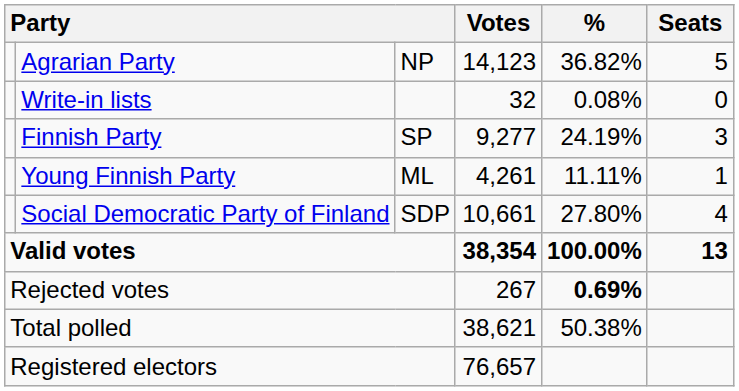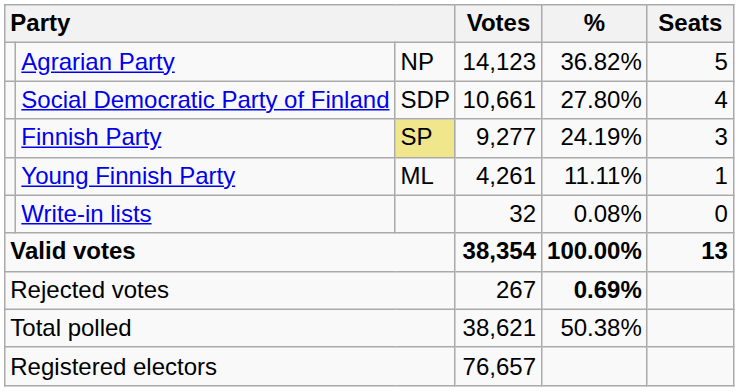 <table class="wikitable" border="1" style="text-align:right;">
 <tr>
 <th style="text-align:left;" colspan=3>Party</th>
 <th align=center width="50">Votes</th>
 <th align=center width="50">%</th>
 <th align=center width="50">Seats</th>
 </tr>
 <tr>
 <td></td>
 <td align=left><a href='#'>Agrarian Party</a></td>
 <td align=left>NP</td>
 <td>14,123</td>
 <td>36.82%</td>
 <td>5</td>
 </tr>
 <tr>
 <td></td>
-<td align=left><a href='#'>Write-in lists</a></td>
-<td align=left></td>
-<td>32</td>
-<td>0.08%</td>
-<td>0</td>
+<td align=left style="white-space: nowrap;"><a href='#'>Social Democratic Party of Finland</a></td>
+<td align=left>SDP</td>
+<td>10,661</td>
+<td>27.80%</td>
+<td>4</td>
 </tr>
 <tr>
 <td></td>
 <td align=left><a href='#'>Finnish Party</a></td>
-<td align=left>SP</td>
+<td align=left style="background: khaki;">SP</td>
 <td>9,277</td>
 <td>24.19%</td>
 <td>3</td>
 </tr>
 <tr>
 <td></td>
 <td align=left><a href='#'>Young Finnish Party</a></td>
 <td align=left>ML</td>
 <td>4,261</td>
 <td>11.11%</td>
 <td>1</td>
 </tr>
 <tr>
 <td></td>
-<td align=left style="white-space: nowrap;"><a href='#'>Social Democratic Party of Finland</a></td>
-<td align=left>SDP</td>
-<td>10,661</td>
-<td>27.80%</td>
-<td>4</td>
+<td align=left><a href='#'>Write-in lists</a></td>
+<td align=left></td>
+<td>32</td>
+<td>0.08%</td>
+<td>0</td>
 </tr>
 <tr style="font-weight:bold">
 <td align=left colspan=3>Valid votes</td>
 <td>38,354</td>
 <td>100.00%</td>
 <td>13</td>
 </tr>
 <tr>
 <td align=left colspan=3>Rejected votes</td>
 <td>267</td>
 <td><strong>0.69%</strong></td>
 <td></td>
 </tr>
 <tr>
 <td align=left colspan=3>Total polled</td>
 <td>38,621</td>
 <td>50.38%</td>
 <td></td>
 </tr>
 <tr>
 <td align=left colspan=3>Registered electors</td>
 <td>76,657</td>
 <td></td>
 <td></td>
 </tr>
 </table>
